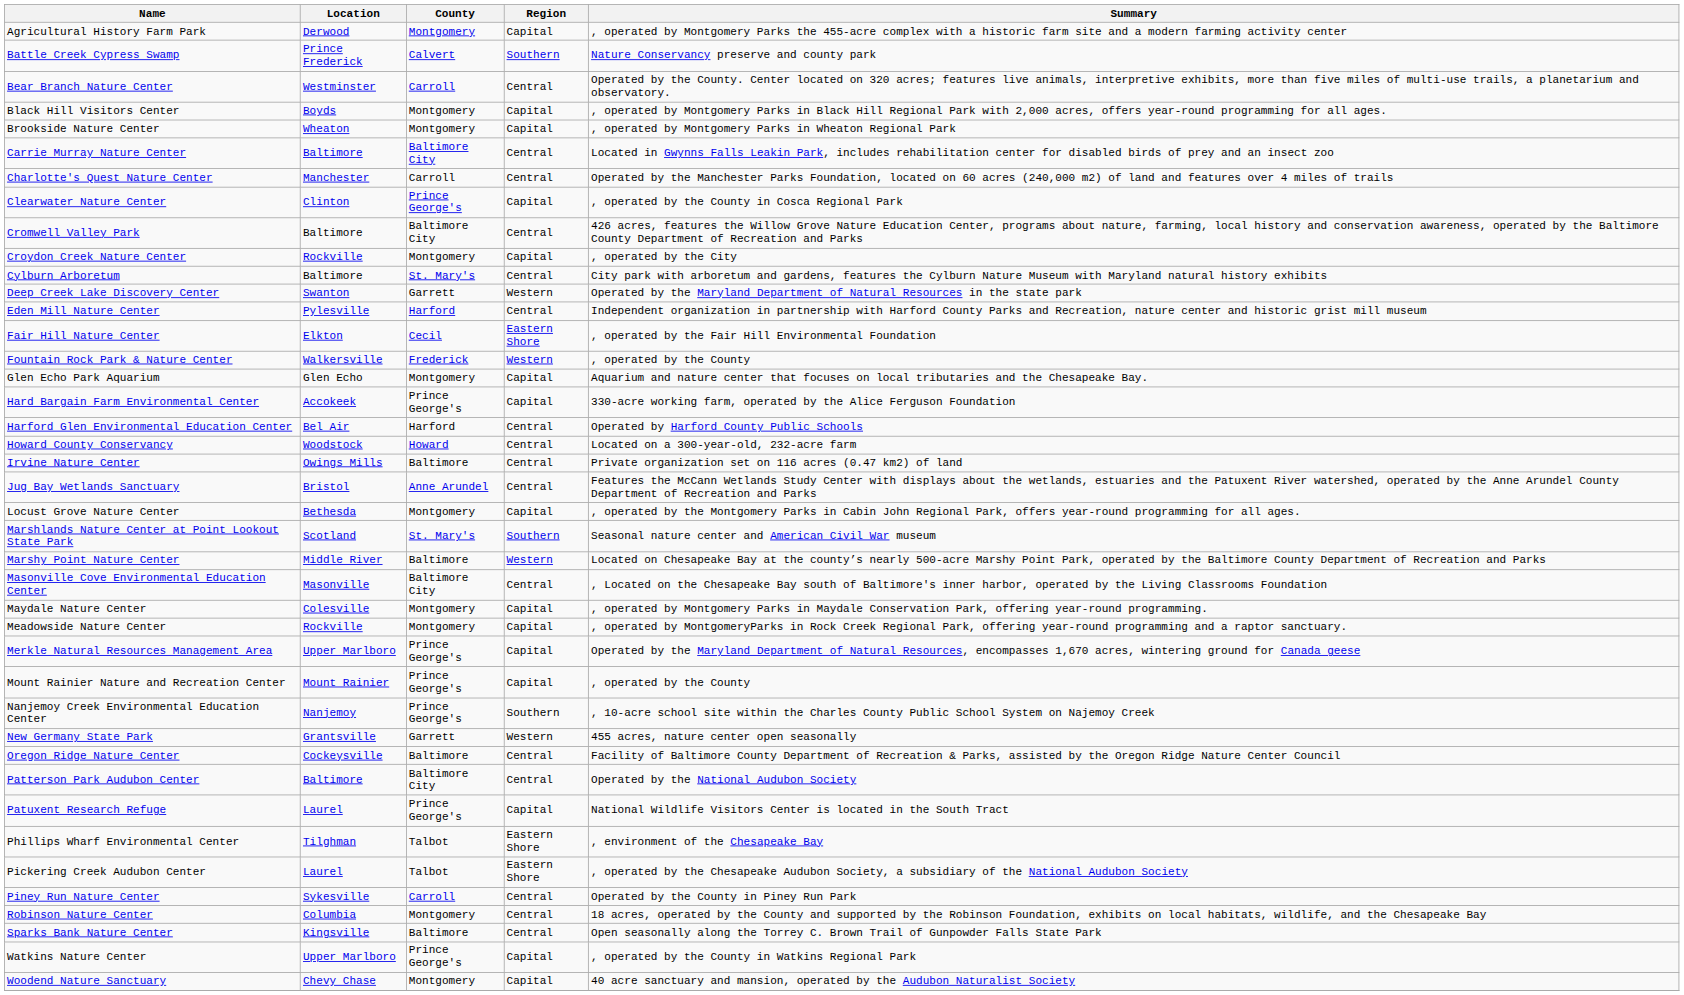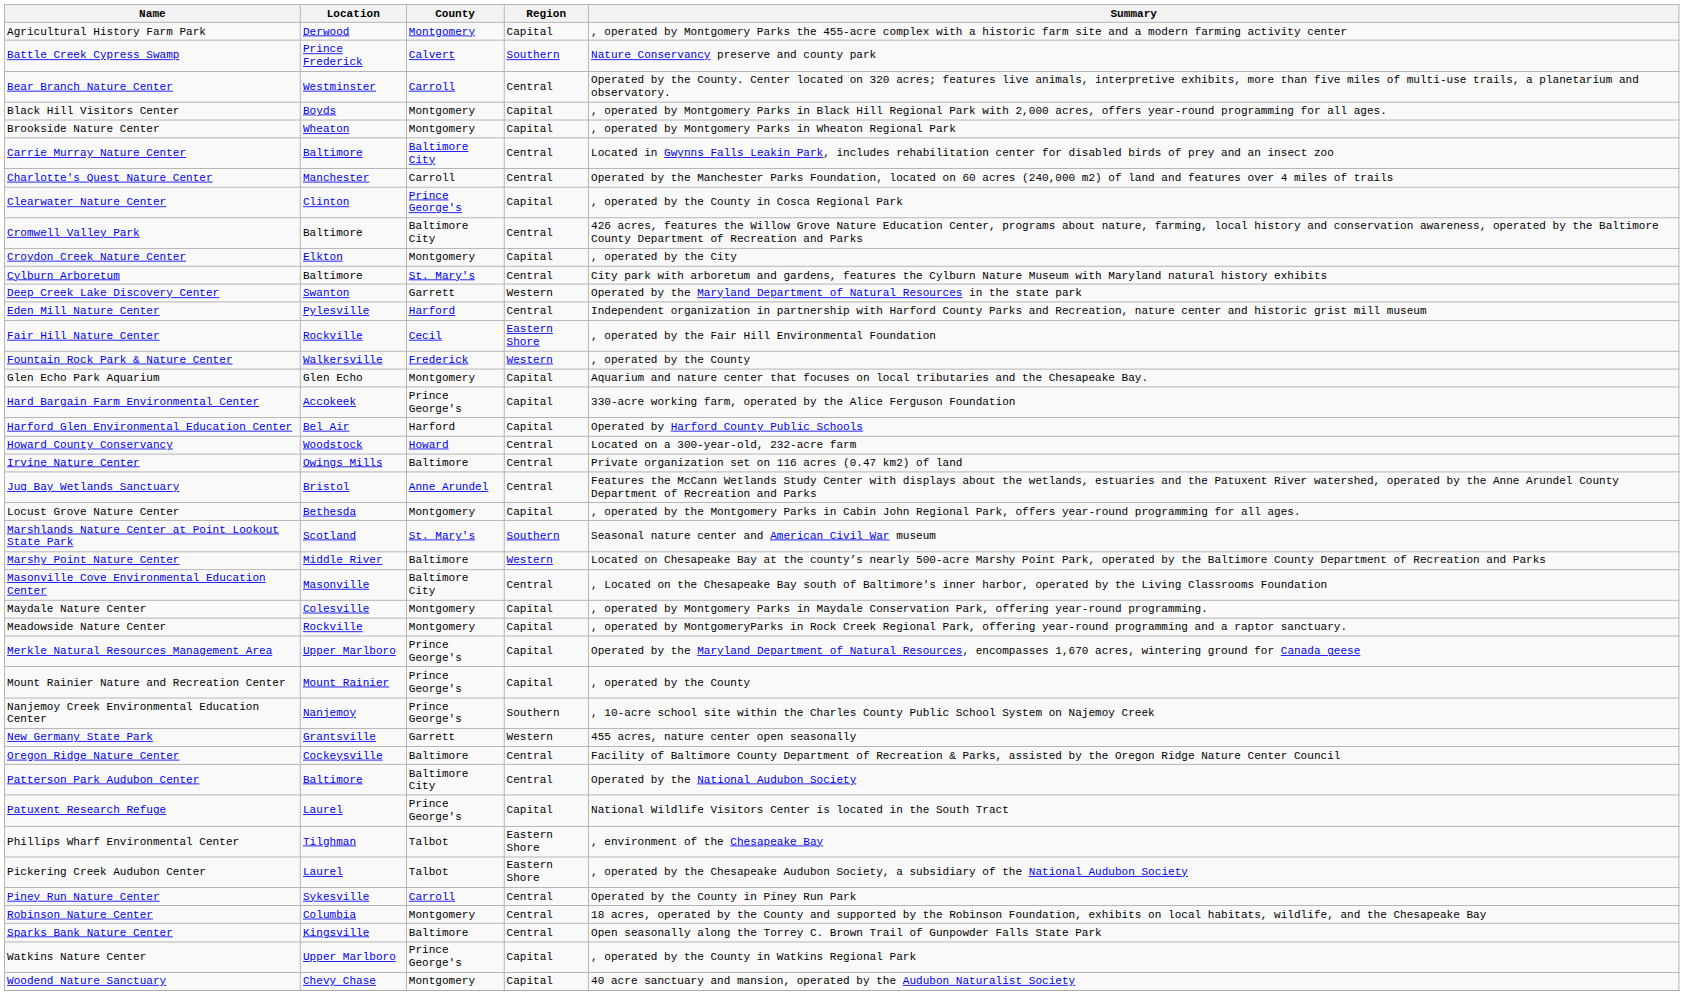 <table class="wikitable sortable sticky-header">
 <tr>
 <th>Name</th>
 <th>Location</th>
 <th>County</th>
 <th>Region</th>
 <th>Summary</th>
 </tr>
 <tr>
 <td>Agricultural History Farm Park</td>
 <td><a href='#'>Derwood</a></td>
 <td><a href='#'>Montgomery</a></td>
 <td>Capital</td>
 <td>, operated by Montgomery Parks the 455-acre complex with a historic farm site and a modern farming activity center</td>
 </tr>
 <tr>
 <td><a href='#'>Battle Creek Cypress Swamp</a></td>
 <td><a href='#'>Prince Frederick</a></td>
 <td><a href='#'>Calvert</a></td>
 <td><a href='#'>Southern</a></td>
 <td><a href='#'>Nature Conservancy</a> preserve and county park</td>
 </tr>
 <tr>
 <td><a href='#'>Bear Branch Nature Center</a></td>
 <td><a href='#'>Westminster</a></td>
 <td><a href='#'>Carroll</a></td>
 <td>Central</td>
 <td>Operated by the County.  Center located on 320 acres; features live animals, interpretive exhibits, more than five miles of multi-use trails, a planetarium and observatory.</td>
 </tr>
 <tr>
 <td>Black Hill Visitors Center</td>
 <td><a href='#'>Boyds</a></td>
 <td>Montgomery</td>
 <td>Capital</td>
 <td>, operated by Montgomery Parks in Black Hill Regional Park with 2,000 acres, offers year-round programming for all ages.</td>
 </tr>
 <tr>
 <td>Brookside Nature Center</td>
 <td><a href='#'>Wheaton</a></td>
 <td>Montgomery</td>
 <td>Capital</td>
 <td>, operated by Montgomery Parks in Wheaton Regional Park</td>
 </tr>
 <tr>
 <td><a href='#'>Carrie Murray Nature Center</a></td>
 <td><a href='#'>Baltimore</a></td>
 <td><a href='#'>Baltimore City</a></td>
 <td>Central</td>
 <td>Located in <a href='#'>Gwynns Falls Leakin Park</a>, includes rehabilitation center for disabled birds of prey and an insect zoo</td>
 </tr>
 <tr>
 <td><a href='#'>Charlotte's Quest Nature Center</a></td>
 <td><a href='#'>Manchester</a></td>
 <td>Carroll</td>
 <td>Central</td>
 <td>Operated by the Manchester Parks Foundation, located on 60 acres (240,000 m2) of land and features over 4 miles of trails</td>
 </tr>
 <tr>
 <td><a href='#'>Clearwater Nature Center</a></td>
 <td><a href='#'>Clinton</a></td>
 <td><a href='#'>Prince George's</a></td>
 <td>Capital</td>
 <td>, operated by the County in Cosca Regional Park</td>
 </tr>
 <tr>
 <td><a href='#'>Cromwell Valley Park</a></td>
 <td>Baltimore</td>
 <td>Baltimore City</td>
 <td>Central</td>
 <td>426 acres, features the Willow Grove Nature Education Center, programs about nature, farming, local history and conservation awareness, operated by the Baltimore County Department of Recreation and Parks</td>
 </tr>
 <tr>
 <td><a href='#'>Croydon Creek Nature Center</a></td>
-<td><a href='#'>Rockville</a></td>
+<td><a href='#'>Elkton</a></td>
 <td>Montgomery</td>
 <td>Capital</td>
 <td>, operated by the City</td>
 </tr>
 <tr>
 <td><a href='#'>Cylburn Arboretum</a></td>
 <td>Baltimore</td>
 <td><a href='#'>St. Mary's</a></td>
 <td>Central</td>
 <td>City park with arboretum and gardens, features the Cylburn Nature Museum with Maryland natural history exhibits</td>
 </tr>
 <tr>
 <td><a href='#'>Deep Creek Lake Discovery Center</a></td>
 <td><a href='#'>Swanton</a></td>
 <td>Garrett</td>
 <td>Western</td>
 <td>Operated by the <a href='#'>Maryland Department of Natural Resources</a> in the state park</td>
 </tr>
 <tr>
 <td><a href='#'>Eden Mill Nature Center</a></td>
 <td><a href='#'>Pylesville</a></td>
 <td><a href='#'>Harford</a></td>
 <td>Central</td>
 <td>Independent organization in partnership with Harford County Parks and Recreation, nature center and historic grist mill museum</td>
 </tr>
 <tr>
 <td><a href='#'>Fair Hill Nature Center</a></td>
-<td><a href='#'>Elkton</a></td>
+<td><a href='#'>Rockville</a></td>
 <td><a href='#'>Cecil</a></td>
 <td><a href='#'>Eastern Shore</a></td>
 <td>, operated by the Fair Hill Environmental Foundation</td>
 </tr>
 <tr>
 <td><a href='#'>Fountain Rock Park & Nature Center</a></td>
 <td><a href='#'>Walkersville</a></td>
 <td><a href='#'>Frederick</a></td>
 <td><a href='#'>Western</a></td>
 <td>, operated by the County</td>
 </tr>
 <tr>
 <td>Glen Echo Park Aquarium</td>
 <td>Glen Echo</td>
 <td>Montgomery</td>
 <td>Capital</td>
 <td>Aquarium and nature center that focuses on local tributaries and the Chesapeake Bay.</td>
 </tr>
 <tr>
 <td><a href='#'>Hard Bargain Farm Environmental Center</a></td>
 <td><a href='#'>Accokeek</a></td>
 <td>Prince George's</td>
 <td>Capital</td>
 <td>330-acre working farm, operated by the Alice Ferguson Foundation</td>
 </tr>
 <tr>
 <td><a href='#'>Harford Glen Environmental Education Center</a></td>
 <td><a href='#'>Bel Air</a></td>
 <td>Harford</td>
-<td>Central</td>
+<td>Capital</td>
 <td>Operated by <a href='#'>Harford County Public Schools</a></td>
 </tr>
 <tr>
 <td><a href='#'>Howard County Conservancy</a></td>
 <td><a href='#'>Woodstock</a></td>
 <td><a href='#'>Howard</a></td>
 <td>Central</td>
 <td>Located on a 300-year-old, 232-acre farm</td>
 </tr>
 <tr>
 <td><a href='#'>Irvine Nature Center</a></td>
 <td><a href='#'>Owings Mills</a></td>
 <td>Baltimore</td>
 <td>Central</td>
 <td>Private organization set on 116 acres (0.47 km2) of land</td>
 </tr>
 <tr>
 <td><a href='#'>Jug Bay Wetlands Sanctuary</a></td>
 <td><a href='#'>Bristol</a></td>
 <td><a href='#'>Anne Arundel</a></td>
 <td>Central</td>
 <td>Features the McCann Wetlands Study Center with displays about the wetlands, estuaries and the Patuxent River watershed, operated by the Anne Arundel County Department of Recreation and Parks</td>
 </tr>
 <tr>
 <td>Locust Grove Nature Center</td>
 <td><a href='#'>Bethesda</a></td>
 <td>Montgomery</td>
 <td>Capital</td>
 <td>, operated by the Montgomery Parks in Cabin John Regional Park, offers year-round programming for all ages.</td>
 </tr>
 <tr>
 <td><a href='#'>Marshlands Nature Center at Point Lookout State Park</a></td>
 <td><a href='#'>Scotland</a></td>
 <td><a href='#'>St. Mary's</a></td>
 <td><a href='#'>Southern</a></td>
 <td>Seasonal nature center and <a href='#'>American Civil War</a> museum</td>
 </tr>
 <tr>
 <td><a href='#'>Marshy Point Nature Center</a></td>
 <td><a href='#'>Middle River</a></td>
 <td>Baltimore</td>
 <td><a href='#'>Western</a></td>
 <td>Located on Chesapeake Bay at the county’s nearly 500-acre Marshy Point Park, operated by the Baltimore County Department of Recreation and Parks</td>
 </tr>
 <tr>
 <td><a href='#'>Masonville Cove Environmental Education Center</a></td>
 <td><a href='#'>Masonville</a></td>
 <td>Baltimore City</td>
 <td>Central</td>
 <td>, Located on the Chesapeake Bay south of Baltimore's inner harbor, operated by the Living Classrooms Foundation</td>
 </tr>
 <tr>
 <td>Maydale Nature Center</td>
 <td><a href='#'>Colesville</a></td>
 <td>Montgomery</td>
 <td>Capital</td>
 <td>, operated by Montgomery Parks in Maydale Conservation Park, offering year-round programming.</td>
 </tr>
 <tr>
 <td>Meadowside Nature Center</td>
 <td><a href='#'>Rockville</a></td>
 <td>Montgomery</td>
 <td>Capital</td>
 <td>, operated by MontgomeryParks in Rock Creek Regional Park, offering year-round programming and a raptor sanctuary.</td>
 </tr>
 <tr>
 <td><a href='#'>Merkle Natural Resources Management Area</a></td>
 <td><a href='#'>Upper Marlboro</a></td>
 <td>Prince George's</td>
 <td>Capital</td>
 <td>Operated by the <a href='#'>Maryland Department of Natural Resources</a>, encompasses 1,670 acres, wintering ground for <a href='#'>Canada geese</a></td>
 </tr>
 <tr>
 <td>Mount Rainier Nature and Recreation Center</td>
 <td><a href='#'>Mount Rainier</a></td>
 <td>Prince George's</td>
 <td>Capital</td>
 <td>, operated by the County</td>
 </tr>
 <tr>
 <td>Nanjemoy Creek Environmental Education Center</td>
 <td><a href='#'>Nanjemoy</a></td>
 <td>Prince George's</td>
 <td>Southern</td>
 <td>, 10-acre school site within the Charles County Public School System on Najemoy Creek</td>
 </tr>
 <tr>
 <td><a href='#'>New Germany State Park</a></td>
 <td><a href='#'>Grantsville</a></td>
 <td>Garrett</td>
 <td>Western</td>
 <td>455 acres, nature center open seasonally</td>
 </tr>
 <tr>
 <td><a href='#'>Oregon Ridge Nature Center</a></td>
 <td><a href='#'>Cockeysville</a></td>
 <td>Baltimore</td>
 <td>Central</td>
 <td>Facility of Baltimore County Department of Recreation & Parks, assisted by the Oregon Ridge Nature Center Council</td>
 </tr>
 <tr>
 <td><a href='#'>Patterson Park Audubon Center</a></td>
 <td><a href='#'>Baltimore</a></td>
 <td>Baltimore City</td>
 <td>Central</td>
 <td>Operated by the <a href='#'>National Audubon Society</a></td>
 </tr>
 <tr>
 <td><a href='#'>Patuxent Research Refuge</a></td>
 <td><a href='#'>Laurel</a></td>
 <td>Prince George's</td>
 <td>Capital</td>
 <td>National Wildlife Visitors Center is located in the South Tract</td>
 </tr>
 <tr>
 <td>Phillips Wharf Environmental Center</td>
 <td><a href='#'>Tilghman</a></td>
 <td>Talbot</td>
 <td>Eastern Shore</td>
 <td>, environment of the <a href='#'>Chesapeake Bay</a></td>
 </tr>
 <tr>
 <td>Pickering Creek Audubon Center</td>
 <td><a href='#'>Laurel</a></td>
 <td>Talbot</td>
 <td>Eastern Shore</td>
 <td>, operated by the Chesapeake Audubon Society, a subsidiary of the <a href='#'>National Audubon Society</a></td>
 </tr>
 <tr>
 <td><a href='#'>Piney Run Nature Center</a></td>
 <td><a href='#'>Sykesville</a></td>
 <td><a href='#'>Carroll</a></td>
 <td>Central</td>
 <td>Operated by the County in Piney Run Park</td>
 </tr>
 <tr>
 <td><a href='#'>Robinson Nature Center</a></td>
 <td><a href='#'>Columbia</a></td>
 <td>Montgomery</td>
 <td>Central</td>
 <td>18 acres, operated by the County and supported by the Robinson Foundation, exhibits on local habitats, wildlife, and the Chesapeake Bay</td>
 </tr>
 <tr>
 <td><a href='#'>Sparks Bank Nature Center</a></td>
 <td><a href='#'>Kingsville</a></td>
 <td>Baltimore</td>
 <td>Central</td>
 <td>Open seasonally along the Torrey C. Brown Trail of Gunpowder Falls State Park</td>
 </tr>
 <tr>
 <td>Watkins Nature Center</td>
 <td><a href='#'>Upper Marlboro</a></td>
 <td>Prince George's</td>
 <td>Capital</td>
 <td>, operated by the County in Watkins Regional Park</td>
 </tr>
 <tr>
 <td><a href='#'>Woodend Nature Sanctuary</a></td>
 <td><a href='#'>Chevy Chase</a></td>
 <td>Montgomery</td>
 <td>Capital</td>
 <td>40 acre sanctuary and mansion, operated by the <a href='#'>Audubon Naturalist Society</a></td>
 </tr>
 <tr>
 </tr>
 </table>
